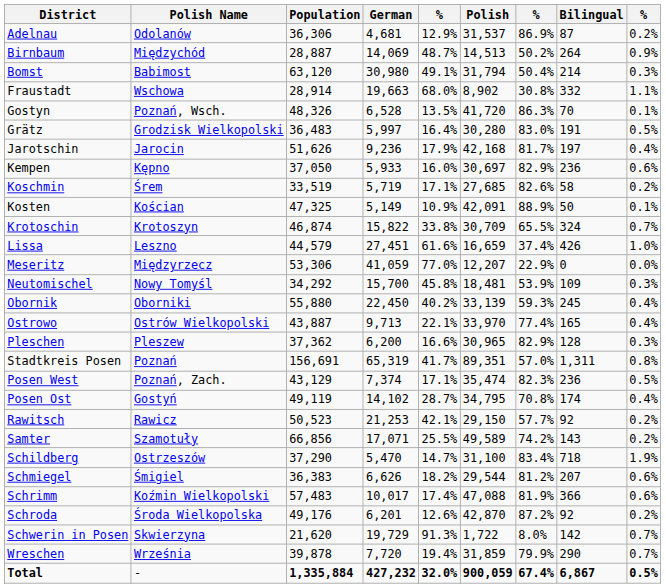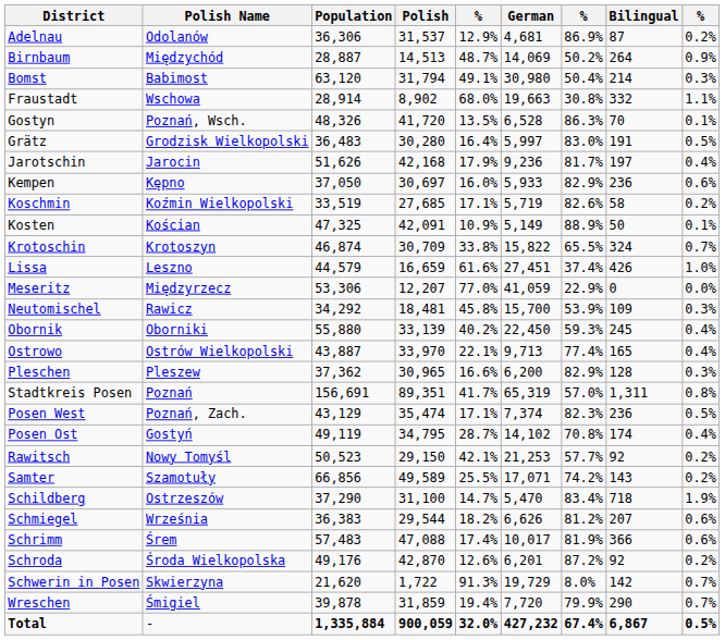 <table class="wikitable sortable">
 <tr>
 <th>District</th>
 <th>Polish Name</th>
 <th>Population</th>
+<th>Polish</th>
+<th>%</th>
 <th>German</th>
-<th>%</th>
-<th>Polish</th>
 <th>%</th>
 <th>Bilingual</th>
 <th>%</th>
 </tr>
 <tr>
 <td><a href='#'>Adelnau</a></td>
 <td><a href='#'>Odolanów</a></td>
 <td>36,306</td>
+<td>31,537</td>
+<td>12.9%</td>
 <td>4,681</td>
-<td>12.9%</td>
-<td>31,537</td>
 <td>86.9%</td>
 <td>87</td>
 <td>0.2%</td>
 </tr>
 <tr>
 <td><a href='#'>Birnbaum</a></td>
 <td><a href='#'>Międzychód</a></td>
 <td>28,887</td>
+<td>14,513</td>
+<td>48.7%</td>
 <td>14,069</td>
-<td>48.7%</td>
-<td>14,513</td>
 <td>50.2%</td>
 <td>264</td>
 <td>0.9%</td>
 </tr>
 <tr>
 <td><a href='#'>Bomst</a></td>
 <td><a href='#'>Babimost</a></td>
 <td>63,120</td>
+<td>31,794</td>
+<td>49.1%</td>
 <td>30,980</td>
-<td>49.1%</td>
-<td>31,794</td>
 <td>50.4%</td>
 <td>214</td>
 <td>0.3%</td>
 </tr>
 <tr>
 <td>Fraustadt</td>
 <td><a href='#'>Wschowa</a></td>
 <td>28,914</td>
+<td>8,902</td>
+<td>68.0%</td>
 <td>19,663</td>
-<td>68.0%</td>
-<td>8,902</td>
 <td>30.8%</td>
 <td>332</td>
 <td>1.1%</td>
 </tr>
 <tr>
 <td>Gostyn</td>
 <td><a href='#'>Poznań</a>, Wsch.</td>
 <td>48,326</td>
+<td>41,720</td>
+<td>13.5%</td>
 <td>6,528</td>
-<td>13.5%</td>
-<td>41,720</td>
 <td>86.3%</td>
 <td>70</td>
 <td>0.1%</td>
 </tr>
 <tr>
 <td>Grätz</td>
 <td><a href='#'>Grodzisk Wielkopolski</a></td>
 <td>36,483</td>
+<td>30,280</td>
+<td>16.4%</td>
 <td>5,997</td>
-<td>16.4%</td>
-<td>30,280</td>
 <td>83.0%</td>
 <td>191</td>
 <td>0.5%</td>
 </tr>
 <tr>
 <td>Jarotschin</td>
 <td><a href='#'>Jarocin</a></td>
 <td>51,626</td>
+<td>42,168</td>
+<td>17.9%</td>
 <td>9,236</td>
-<td>17.9%</td>
-<td>42,168</td>
 <td>81.7%</td>
 <td>197</td>
 <td>0.4%</td>
 </tr>
 <tr>
 <td>Kempen</td>
 <td><a href='#'>Kępno</a></td>
 <td>37,050</td>
+<td>30,697</td>
+<td>16.0%</td>
 <td>5,933</td>
-<td>16.0%</td>
-<td>30,697</td>
 <td>82.9%</td>
 <td>236</td>
 <td>0.6%</td>
 </tr>
 <tr>
 <td><a href='#'>Koschmin</a></td>
-<td><a href='#'>Śrem</a></td>
+<td><a href='#'>Koźmin Wielkopolski</a></td>
 <td>33,519</td>
+<td>27,685</td>
+<td>17.1%</td>
 <td>5,719</td>
-<td>17.1%</td>
-<td>27,685</td>
 <td>82.6%</td>
 <td>58</td>
 <td>0.2%</td>
 </tr>
 <tr>
 <td>Kosten</td>
 <td><a href='#'>Kościan</a></td>
 <td>47,325</td>
+<td>42,091</td>
+<td>10.9%</td>
 <td>5,149</td>
-<td>10.9%</td>
-<td>42,091</td>
 <td>88.9%</td>
 <td>50</td>
 <td>0.1%</td>
 </tr>
 <tr>
 <td><a href='#'>Krotoschin</a></td>
 <td><a href='#'>Krotoszyn</a></td>
 <td>46,874</td>
+<td>30,709</td>
+<td>33.8%</td>
 <td>15,822</td>
-<td>33.8%</td>
-<td>30,709</td>
 <td>65.5%</td>
 <td>324</td>
 <td>0.7%</td>
 </tr>
 <tr>
 <td><a href='#'>Lissa</a></td>
 <td><a href='#'>Leszno</a></td>
 <td>44,579</td>
+<td>16,659</td>
+<td>61.6%</td>
 <td>27,451</td>
-<td>61.6%</td>
-<td>16,659</td>
 <td>37.4%</td>
 <td>426</td>
 <td>1.0%</td>
 </tr>
 <tr>
 <td><a href='#'>Meseritz</a></td>
 <td><a href='#'>Międzyrzecz</a></td>
 <td>53,306</td>
+<td>12,207</td>
+<td>77.0%</td>
 <td>41,059</td>
-<td>77.0%</td>
-<td>12,207</td>
 <td>22.9%</td>
 <td>0</td>
 <td>0.0%</td>
 </tr>
 <tr>
 <td><a href='#'>Neutomischel</a></td>
-<td><a href='#'>Nowy Tomyśl</a></td>
+<td><a href='#'>Rawicz</a></td>
 <td>34,292</td>
+<td>18,481</td>
+<td>45.8%</td>
 <td>15,700</td>
-<td>45.8%</td>
-<td>18,481</td>
 <td>53.9%</td>
 <td>109</td>
 <td>0.3%</td>
 </tr>
 <tr>
 <td><a href='#'>Obornik</a></td>
 <td><a href='#'>Oborniki</a></td>
 <td>55,880</td>
+<td>33,139</td>
+<td>40.2%</td>
 <td>22,450</td>
-<td>40.2%</td>
-<td>33,139</td>
 <td>59.3%</td>
 <td>245</td>
 <td>0.4%</td>
 </tr>
 <tr>
 <td><a href='#'>Ostrowo</a></td>
 <td><a href='#'>Ostrów Wielkopolski</a></td>
 <td>43,887</td>
+<td>33,970</td>
+<td>22.1%</td>
 <td>9,713</td>
-<td>22.1%</td>
-<td>33,970</td>
 <td>77.4%</td>
 <td>165</td>
 <td>0.4%</td>
 </tr>
 <tr>
 <td><a href='#'>Pleschen</a></td>
 <td><a href='#'>Pleszew</a></td>
 <td>37,362</td>
+<td>30,965</td>
+<td>16.6%</td>
 <td>6,200</td>
-<td>16.6%</td>
-<td>30,965</td>
 <td>82.9%</td>
 <td>128</td>
 <td>0.3%</td>
 </tr>
 <tr>
 <td>Stadtkreis Posen</td>
 <td><a href='#'>Poznań</a></td>
 <td>156,691</td>
+<td>89,351</td>
+<td>41.7%</td>
 <td>65,319</td>
-<td>41.7%</td>
-<td>89,351</td>
 <td>57.0%</td>
 <td>1,311</td>
 <td>0.8%</td>
 </tr>
 <tr>
 <td><a href='#'>Posen West</a></td>
 <td><a href='#'>Poznań</a>, Zach.</td>
 <td>43,129</td>
+<td>35,474</td>
+<td>17.1%</td>
 <td>7,374</td>
-<td>17.1%</td>
-<td>35,474</td>
 <td>82.3%</td>
 <td>236</td>
 <td>0.5%</td>
 </tr>
 <tr>
 <td><a href='#'>Posen Ost</a></td>
 <td><a href='#'>Gostyń</a></td>
 <td>49,119</td>
+<td>34,795</td>
+<td>28.7%</td>
 <td>14,102</td>
-<td>28.7%</td>
-<td>34,795</td>
 <td>70.8%</td>
 <td>174</td>
 <td>0.4%</td>
 </tr>
 <tr>
 <td><a href='#'>Rawitsch</a></td>
-<td><a href='#'>Rawicz</a></td>
+<td><a href='#'>Nowy Tomyśl</a></td>
 <td>50,523</td>
+<td>29,150</td>
+<td>42.1%</td>
 <td>21,253</td>
-<td>42.1%</td>
-<td>29,150</td>
 <td>57.7%</td>
 <td>92</td>
 <td>0.2%</td>
 </tr>
 <tr>
 <td><a href='#'>Samter</a></td>
 <td><a href='#'>Szamotuły</a></td>
 <td>66,856</td>
+<td>49,589</td>
+<td>25.5%</td>
 <td>17,071</td>
-<td>25.5%</td>
-<td>49,589</td>
 <td>74.2%</td>
 <td>143</td>
 <td>0.2%</td>
 </tr>
 <tr>
 <td><a href='#'>Schildberg</a></td>
 <td><a href='#'>Ostrzeszów</a></td>
 <td>37,290</td>
+<td>31,100</td>
+<td>14.7%</td>
 <td>5,470</td>
-<td>14.7%</td>
-<td>31,100</td>
 <td>83.4%</td>
 <td>718</td>
 <td>1.9%</td>
 </tr>
 <tr>
 <td><a href='#'>Schmiegel</a></td>
-<td><a href='#'>Śmigiel</a></td>
+<td><a href='#'>Września</a></td>
 <td>36,383</td>
+<td>29,544</td>
+<td>18.2%</td>
 <td>6,626</td>
-<td>18.2%</td>
-<td>29,544</td>
 <td>81.2%</td>
 <td>207</td>
 <td>0.6%</td>
 </tr>
 <tr>
 <td><a href='#'>Schrimm</a></td>
-<td><a href='#'>Koźmin Wielkopolski</a></td>
+<td><a href='#'>Śrem</a></td>
 <td>57,483</td>
+<td>47,088</td>
+<td>17.4%</td>
 <td>10,017</td>
-<td>17.4%</td>
-<td>47,088</td>
 <td>81.9%</td>
 <td>366</td>
 <td>0.6%</td>
 </tr>
 <tr>
 <td><a href='#'>Schroda</a></td>
 <td><a href='#'>Środa Wielkopolska</a></td>
 <td>49,176</td>
+<td>42,870</td>
+<td>12.6%</td>
 <td>6,201</td>
-<td>12.6%</td>
-<td>42,870</td>
 <td>87.2%</td>
 <td>92</td>
 <td>0.2%</td>
 </tr>
 <tr>
 <td><a href='#'>Schwerin in Posen</a></td>
 <td><a href='#'>Skwierzyna</a></td>
 <td>21,620</td>
+<td>1,722</td>
+<td>91.3%</td>
 <td>19,729</td>
-<td>91.3%</td>
-<td>1,722</td>
 <td>8.0%</td>
 <td>142</td>
 <td>0.7%</td>
 </tr>
 <tr>
 <td><a href='#'>Wreschen</a></td>
-<td><a href='#'>Września</a></td>
+<td><a href='#'>Śmigiel</a></td>
 <td>39,878</td>
+<td>31,859</td>
+<td>19.4%</td>
 <td>7,720</td>
-<td>19.4%</td>
-<td>31,859</td>
 <td>79.9%</td>
 <td>290</td>
 <td>0.7%</td>
 </tr>
 <tr>
 <td><strong>Total</strong></td>
 <td>-</td>
 <td><strong>1,335,884</strong></td>
+<td><strong>900,059</strong></td>
+<td><strong>32.0%</strong></td>
 <td><strong>427,232</strong></td>
-<td><strong>32.0%</strong></td>
-<td><strong>900,059</strong></td>
 <td><strong>67.4%</strong></td>
 <td><strong>6,867</strong></td>
 <td><strong>0.5%</strong></td>
 </tr>
 </table>
